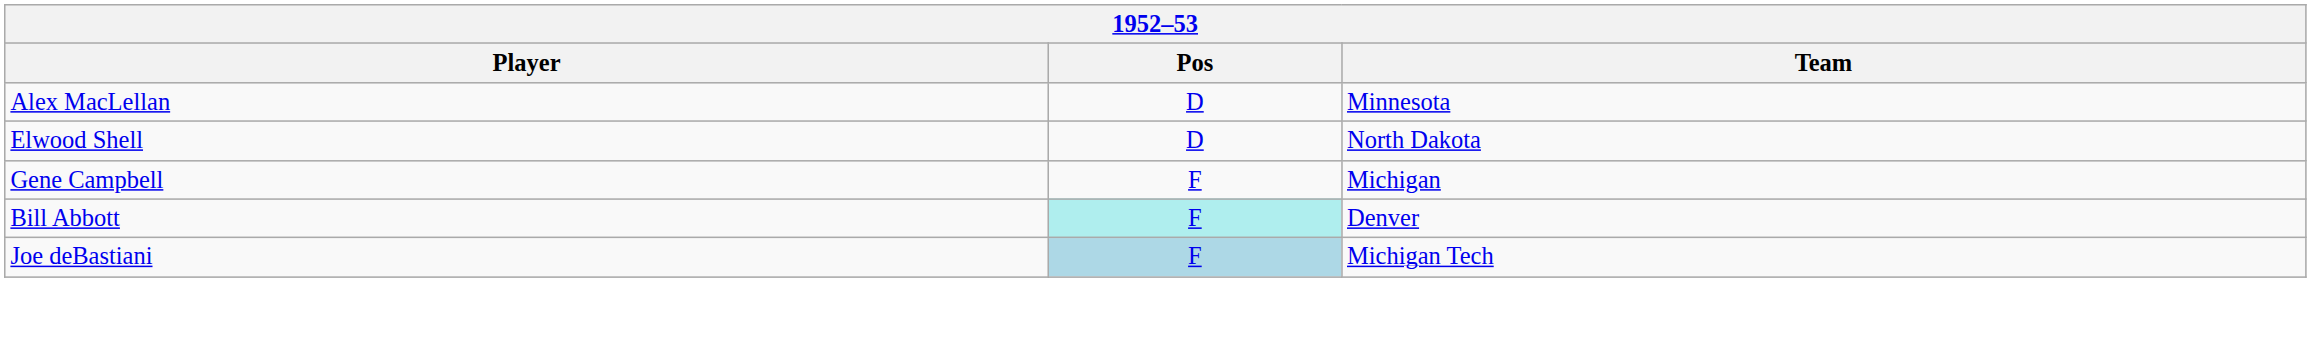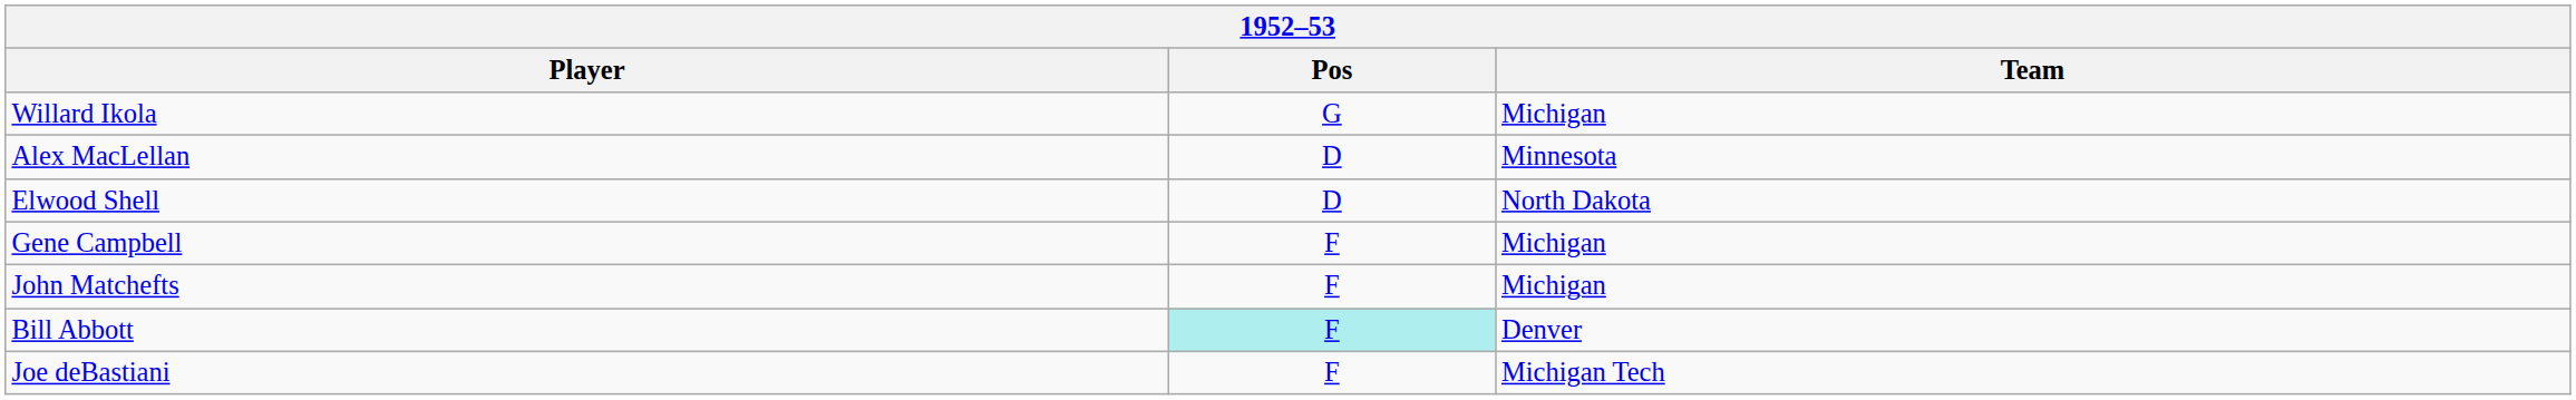 <table class="wikitable" width=95%>
 <tr>
 <th colspan=3><a href='#'>1952–53</a></th>
 </tr>
 <tr>
 <th>Player</th>
 <th>Pos</th>
 <th>Team</th>
+</tr>
+<tr>
+<td><a href='#'>Willard Ikola</a></td>
+<td align=center><a href='#'>G</a></td>
+<td><a href='#'>Michigan</a></td>
 </tr>
 <tr>
 <td><a href='#'>Alex MacLellan</a></td>
 <td align=center><a href='#'>D</a></td>
 <td><a href='#'>Minnesota</a></td>
 </tr>
 <tr>
 <td><a href='#'>Elwood Shell</a></td>
 <td align=center><a href='#'>D</a></td>
 <td><a href='#'>North Dakota</a></td>
 </tr>
 <tr>
 <td><a href='#'>Gene Campbell</a></td>
 <td align=center><a href='#'>F</a></td>
 <td><a href='#'>Michigan</a></td>
 </tr>
 <tr>
+<td><a href='#'>John Matchefts</a></td>
+<td align=center><a href='#'>F</a></td>
+<td><a href='#'>Michigan</a></td>
+</tr>
+<tr>
 <td><a href='#'>Bill Abbott</a></td>
 <td align=center style="background: paleturquoise;"><a href='#'>F</a></td>
 <td><a href='#'>Denver</a></td>
 </tr>
 <tr>
 <td><a href='#'>Joe deBastiani</a></td>
-<td align=center style="background: lightblue;"><a href='#'>F</a></td>
+<td align=center><a href='#'>F</a></td>
 <td><a href='#'>Michigan Tech</a></td>
 </tr>
 </table>
